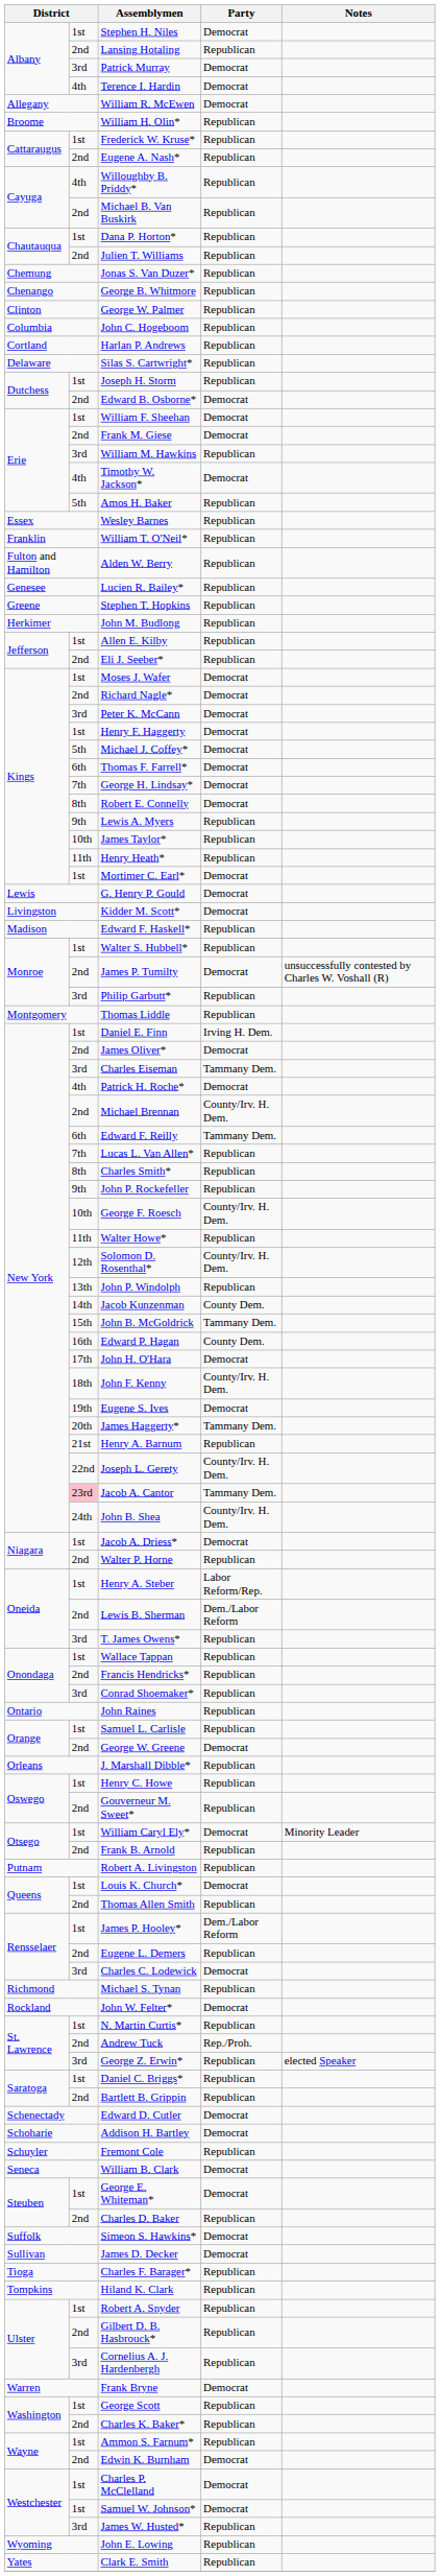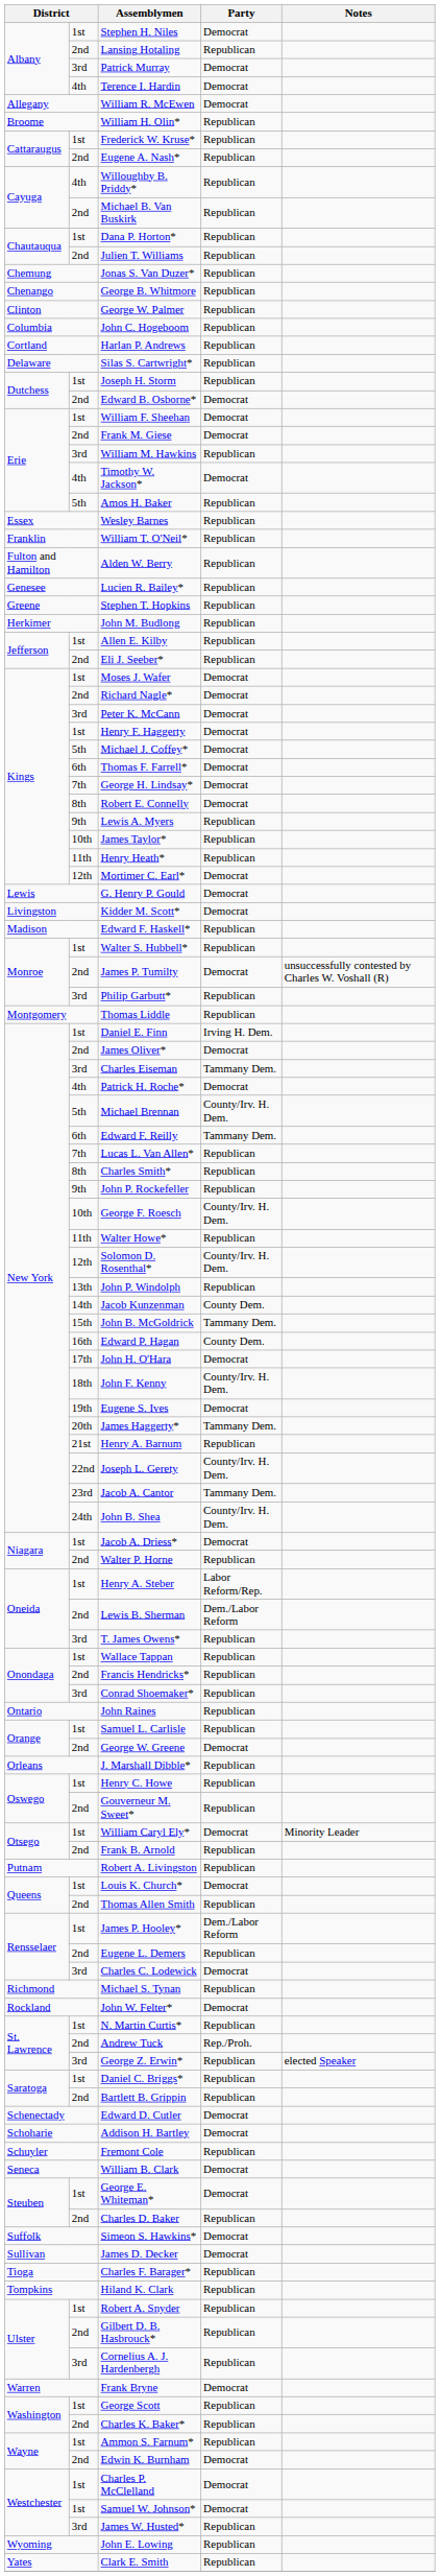 <table class=wikitable>
 <tr>
 <th colspan="2">District</th>
 <th>Assemblymen</th>
 <th>Party</th>
 <th>Notes</th>
 </tr>
 <tr>
 <td rowspan="4"><a href='#'>Albany</a></td>
 <td>1st</td>
 <td><a href='#'>Stephen H. Niles</a></td>
 <td>Democrat</td>
 <td></td>
 </tr>
 <tr>
 <td>2nd</td>
 <td><a href='#'>Lansing Hotaling</a></td>
 <td>Republican</td>
 <td></td>
 </tr>
 <tr>
 <td>3rd</td>
 <td><a href='#'>Patrick Murray</a></td>
 <td>Democrat</td>
 <td></td>
 </tr>
 <tr>
 <td>4th</td>
 <td><a href='#'>Terence I. Hardin</a></td>
 <td>Democrat</td>
 <td></td>
 </tr>
 <tr>
 <td colspan="2"><a href='#'>Allegany</a></td>
 <td><a href='#'>William R. McEwen</a></td>
 <td>Democrat</td>
 <td></td>
 </tr>
 <tr>
 <td colspan="2"><a href='#'>Broome</a></td>
 <td><a href='#'>William H. Olin</a>*</td>
 <td>Republican</td>
 <td></td>
 </tr>
 <tr>
 <td rowspan="2"><a href='#'>Cattaraugus</a></td>
 <td>1st</td>
 <td><a href='#'>Frederick W. Kruse</a>*</td>
 <td>Republican</td>
 <td></td>
 </tr>
 <tr>
 <td>2nd</td>
 <td><a href='#'>Eugene A. Nash</a>*</td>
 <td>Republican</td>
 <td></td>
 </tr>
 <tr>
 <td rowspan="2"><a href='#'>Cayuga</a></td>
 <td>4th</td>
 <td><a href='#'>Willoughby B. Priddy</a>*</td>
 <td>Republican</td>
 <td></td>
 </tr>
 <tr>
 <td>2nd</td>
 <td><a href='#'>Michael B. Van Buskirk</a></td>
 <td>Republican</td>
 <td></td>
 </tr>
 <tr>
 <td rowspan="2"><a href='#'>Chautauqua</a></td>
 <td>1st</td>
 <td><a href='#'>Dana P. Horton</a>*</td>
 <td>Republican</td>
 <td></td>
 </tr>
 <tr>
 <td>2nd</td>
 <td><a href='#'>Julien T. Williams</a></td>
 <td>Republican</td>
 <td></td>
 </tr>
 <tr>
 <td colspan="2"><a href='#'>Chemung</a></td>
 <td><a href='#'>Jonas S. Van Duzer</a>*</td>
 <td>Republican</td>
 <td></td>
 </tr>
 <tr>
 <td colspan="2"><a href='#'>Chenango</a></td>
 <td><a href='#'>George B. Whitmore</a></td>
 <td>Republican</td>
 <td></td>
 </tr>
 <tr>
 <td colspan="2"><a href='#'>Clinton</a></td>
 <td><a href='#'>George W. Palmer</a></td>
 <td>Republican</td>
 <td></td>
 </tr>
 <tr>
 <td colspan="2"><a href='#'>Columbia</a></td>
 <td><a href='#'>John C. Hogeboom</a></td>
 <td>Republican</td>
 <td></td>
 </tr>
 <tr>
 <td colspan="2"><a href='#'>Cortland</a></td>
 <td><a href='#'>Harlan P. Andrews</a></td>
 <td>Republican</td>
 <td></td>
 </tr>
 <tr>
 <td colspan="2"><a href='#'>Delaware</a></td>
 <td><a href='#'>Silas S. Cartwright</a>*</td>
 <td>Republican</td>
 <td></td>
 </tr>
 <tr>
 <td rowspan="2"><a href='#'>Dutchess</a></td>
 <td>1st</td>
 <td><a href='#'>Joseph H. Storm</a></td>
 <td>Republican</td>
 <td></td>
 </tr>
 <tr>
 <td>2nd</td>
 <td><a href='#'>Edward B. Osborne</a>*</td>
 <td>Democrat</td>
 <td></td>
 </tr>
 <tr>
 <td rowspan="5"><a href='#'>Erie</a></td>
 <td>1st</td>
 <td><a href='#'>William F. Sheehan</a></td>
 <td>Democrat</td>
 <td></td>
 </tr>
 <tr>
 <td>2nd</td>
 <td><a href='#'>Frank M. Giese</a></td>
 <td>Democrat</td>
 <td></td>
 </tr>
 <tr>
 <td>3rd</td>
 <td><a href='#'>William M. Hawkins</a></td>
 <td>Republican</td>
 <td></td>
 </tr>
 <tr>
 <td>4th</td>
 <td><a href='#'>Timothy W. Jackson</a>*</td>
 <td>Democrat</td>
 <td></td>
 </tr>
 <tr>
 <td>5th</td>
 <td><a href='#'>Amos H. Baker</a></td>
 <td>Republican</td>
 <td></td>
 </tr>
 <tr>
 <td colspan="2"><a href='#'>Essex</a></td>
 <td><a href='#'>Wesley Barnes</a></td>
 <td>Republican</td>
 <td></td>
 </tr>
 <tr>
 <td colspan="2"><a href='#'>Franklin</a></td>
 <td><a href='#'>William T. O'Neil</a>*</td>
 <td>Republican</td>
 <td></td>
 </tr>
 <tr>
 <td colspan="2"><a href='#'>Fulton</a> and <a href='#'>Hamilton</a></td>
 <td><a href='#'>Alden W. Berry</a></td>
 <td>Republican</td>
 <td></td>
 </tr>
 <tr>
 <td colspan="2"><a href='#'>Genesee</a></td>
 <td><a href='#'>Lucien R. Bailey</a>*</td>
 <td>Republican</td>
 <td></td>
 </tr>
 <tr>
 <td colspan="2"><a href='#'>Greene</a></td>
 <td><a href='#'>Stephen T. Hopkins</a></td>
 <td>Republican</td>
 <td></td>
 </tr>
 <tr>
 <td colspan="2"><a href='#'>Herkimer</a></td>
 <td><a href='#'>John M. Budlong</a></td>
 <td>Republican</td>
 <td></td>
 </tr>
 <tr>
 <td rowspan="2"><a href='#'>Jefferson</a></td>
 <td>1st</td>
 <td><a href='#'>Allen E. Kilby</a></td>
 <td>Republican</td>
 <td></td>
 </tr>
 <tr>
 <td>2nd</td>
 <td><a href='#'>Eli J. Seeber</a>*</td>
 <td>Republican</td>
 <td></td>
 </tr>
 <tr>
 <td rowspan="12"><a href='#'>Kings</a></td>
 <td>1st</td>
 <td><a href='#'>Moses J. Wafer</a></td>
 <td>Democrat</td>
 <td></td>
 </tr>
 <tr>
 <td>2nd</td>
 <td><a href='#'>Richard Nagle</a>*</td>
 <td>Democrat</td>
 <td></td>
 </tr>
 <tr>
 <td>3rd</td>
 <td><a href='#'>Peter K. McCann</a></td>
 <td>Democrat</td>
 <td></td>
 </tr>
 <tr>
 <td>1st</td>
 <td><a href='#'>Henry F. Haggerty</a></td>
 <td>Democrat</td>
 <td></td>
 </tr>
 <tr>
 <td>5th</td>
 <td><a href='#'>Michael J. Coffey</a>*</td>
 <td>Democrat</td>
 <td></td>
 </tr>
 <tr>
 <td>6th</td>
 <td><a href='#'>Thomas F. Farrell</a>*</td>
 <td>Democrat</td>
 <td></td>
 </tr>
 <tr>
 <td>7th</td>
 <td><a href='#'>George H. Lindsay</a>*</td>
 <td>Democrat</td>
 <td></td>
 </tr>
 <tr>
 <td>8th</td>
 <td><a href='#'>Robert E. Connelly</a></td>
 <td>Democrat</td>
 <td></td>
 </tr>
 <tr>
 <td>9th</td>
 <td><a href='#'>Lewis A. Myers</a></td>
 <td>Republican</td>
 <td></td>
 </tr>
 <tr>
 <td>10th</td>
 <td><a href='#'>James Taylor</a>*</td>
 <td>Republican</td>
 <td></td>
 </tr>
 <tr>
 <td>11th</td>
 <td><a href='#'>Henry Heath</a>*</td>
 <td>Republican</td>
 <td></td>
 </tr>
 <tr>
-<td>1st</td>
+<td>12th</td>
 <td><a href='#'>Mortimer C. Earl</a>*</td>
 <td>Democrat</td>
 <td></td>
 </tr>
 <tr>
 <td colspan="2"><a href='#'>Lewis</a></td>
 <td><a href='#'>G. Henry P. Gould</a></td>
 <td>Democrat</td>
 <td></td>
 </tr>
 <tr>
 <td colspan="2"><a href='#'>Livingston</a></td>
 <td><a href='#'>Kidder M. Scott</a>*</td>
 <td>Democrat</td>
 <td></td>
 </tr>
 <tr>
 <td colspan="2"><a href='#'>Madison</a></td>
 <td><a href='#'>Edward F. Haskell</a>*</td>
 <td>Republican</td>
 <td></td>
 </tr>
 <tr>
 <td rowspan="3"><a href='#'>Monroe</a></td>
 <td>1st</td>
 <td><a href='#'>Walter S. Hubbell</a>*</td>
 <td>Republican</td>
 <td></td>
 </tr>
 <tr>
 <td>2nd</td>
 <td><a href='#'>James P. Tumilty</a></td>
 <td>Democrat</td>
 <td>unsuccessfully contested by Charles W. Voshall (R)</td>
 </tr>
 <tr>
 <td>3rd</td>
 <td><a href='#'>Philip Garbutt</a>*</td>
 <td>Republican</td>
 <td></td>
 </tr>
 <tr>
 <td colspan="2"><a href='#'>Montgomery</a></td>
 <td><a href='#'>Thomas Liddle</a></td>
 <td>Republican</td>
 <td></td>
 </tr>
 <tr>
 <td rowspan="24"><a href='#'>New York</a></td>
 <td>1st</td>
 <td><a href='#'>Daniel E. Finn</a></td>
 <td>Irving H. Dem.</td>
 <td></td>
 </tr>
 <tr>
 <td>2nd</td>
 <td><a href='#'>James Oliver</a>*</td>
 <td>Democrat</td>
 <td></td>
 </tr>
 <tr>
 <td>3rd</td>
 <td><a href='#'>Charles Eiseman</a></td>
 <td>Tammany Dem.</td>
 <td></td>
 </tr>
 <tr>
 <td>4th</td>
 <td><a href='#'>Patrick H. Roche</a>*</td>
 <td>Democrat</td>
 <td></td>
 </tr>
 <tr>
-<td>2nd</td>
+<td>5th</td>
 <td><a href='#'>Michael Brennan</a></td>
 <td>County/Irv. H. Dem.</td>
 <td></td>
 </tr>
 <tr>
 <td>6th</td>
 <td><a href='#'>Edward F. Reilly</a></td>
 <td>Tammany Dem.</td>
 <td></td>
 </tr>
 <tr>
 <td>7th</td>
 <td><a href='#'>Lucas L. Van Allen</a>*</td>
 <td>Republican</td>
 <td></td>
 </tr>
 <tr>
 <td>8th</td>
 <td><a href='#'>Charles Smith</a>*</td>
 <td>Republican</td>
 <td></td>
 </tr>
 <tr>
 <td>9th</td>
 <td><a href='#'>John P. Rockefeller</a></td>
 <td>Republican</td>
 <td></td>
 </tr>
 <tr>
 <td>10th</td>
 <td><a href='#'>George F. Roesch</a></td>
 <td>County/Irv. H. Dem.</td>
 <td></td>
 </tr>
 <tr>
 <td>11th</td>
 <td><a href='#'>Walter Howe</a>*</td>
 <td>Republican</td>
 <td></td>
 </tr>
 <tr>
 <td>12th</td>
 <td><a href='#'>Solomon D. Rosenthal</a>*</td>
 <td>County/Irv. H. Dem.</td>
 <td></td>
 </tr>
 <tr>
 <td>13th</td>
 <td><a href='#'>John P. Windolph</a></td>
 <td>Republican</td>
 <td></td>
 </tr>
 <tr>
 <td>14th</td>
 <td><a href='#'>Jacob Kunzenman</a></td>
 <td>County Dem.</td>
 <td></td>
 </tr>
 <tr>
 <td>15th</td>
 <td><a href='#'>John B. McGoldrick</a></td>
 <td>Tammany Dem.</td>
 <td></td>
 </tr>
 <tr>
 <td>16th</td>
 <td><a href='#'>Edward P. Hagan</a></td>
 <td>County Dem.</td>
 <td></td>
 </tr>
 <tr>
 <td>17th</td>
 <td><a href='#'>John H. O'Hara</a></td>
 <td>Democrat</td>
 <td></td>
 </tr>
 <tr>
 <td>18th</td>
 <td><a href='#'>John F. Kenny</a></td>
 <td>County/Irv. H. Dem.</td>
 <td></td>
 </tr>
 <tr>
 <td>19th</td>
 <td><a href='#'>Eugene S. Ives</a></td>
 <td>Democrat</td>
 <td></td>
 </tr>
 <tr>
 <td>20th</td>
 <td><a href='#'>James Haggerty</a>*</td>
 <td>Tammany Dem.</td>
 <td></td>
 </tr>
 <tr>
 <td>21st</td>
 <td><a href='#'>Henry A. Barnum</a></td>
 <td>Republican</td>
 <td></td>
 </tr>
 <tr>
 <td>22nd</td>
 <td><a href='#'>Joseph L. Gerety</a></td>
 <td>County/Irv. H. Dem.</td>
 <td></td>
 </tr>
 <tr>
-<td style="background: pink;">23rd</td>
+<td>23rd</td>
 <td><a href='#'>Jacob A. Cantor</a></td>
 <td>Tammany Dem.</td>
 <td></td>
 </tr>
 <tr>
 <td>24th</td>
 <td><a href='#'>John B. Shea</a></td>
 <td>County/Irv. H. Dem.</td>
 <td></td>
 </tr>
 <tr>
 <td rowspan="2"><a href='#'>Niagara</a></td>
 <td>1st</td>
 <td><a href='#'>Jacob A. Driess</a>*</td>
 <td>Democrat</td>
 <td></td>
 </tr>
 <tr>
 <td>2nd</td>
 <td><a href='#'>Walter P. Horne</a></td>
 <td>Republican</td>
 <td></td>
 </tr>
 <tr>
 <td rowspan="3"><a href='#'>Oneida</a></td>
 <td>1st</td>
 <td><a href='#'>Henry A. Steber</a></td>
 <td>Labor Reform/Rep.</td>
 <td></td>
 </tr>
 <tr>
 <td>2nd</td>
 <td><a href='#'>Lewis B. Sherman</a></td>
 <td>Dem./Labor Reform</td>
 <td></td>
 </tr>
 <tr>
 <td>3rd</td>
 <td><a href='#'>T. James Owens</a>*</td>
 <td>Republican</td>
 <td></td>
 </tr>
 <tr>
 <td rowspan="3"><a href='#'>Onondaga</a></td>
 <td>1st</td>
 <td><a href='#'>Wallace Tappan</a></td>
 <td>Republican</td>
 <td></td>
 </tr>
 <tr>
 <td>2nd</td>
 <td><a href='#'>Francis Hendricks</a>*</td>
 <td>Republican</td>
 <td></td>
 </tr>
 <tr>
 <td>3rd</td>
 <td><a href='#'>Conrad Shoemaker</a>*</td>
 <td>Republican</td>
 <td></td>
 </tr>
 <tr>
 <td colspan="2"><a href='#'>Ontario</a></td>
 <td><a href='#'>John Raines</a></td>
 <td>Republican</td>
 <td></td>
 </tr>
 <tr>
 <td rowspan="2"><a href='#'>Orange</a></td>
 <td>1st</td>
 <td><a href='#'>Samuel L. Carlisle</a></td>
 <td>Republican</td>
 <td></td>
 </tr>
 <tr>
 <td>2nd</td>
 <td><a href='#'>George W. Greene</a></td>
 <td>Democrat</td>
 <td></td>
 </tr>
 <tr>
 <td colspan="2"><a href='#'>Orleans</a></td>
 <td><a href='#'>J. Marshall Dibble</a>*</td>
 <td>Republican</td>
 <td></td>
 </tr>
 <tr>
 <td rowspan="2"><a href='#'>Oswego</a></td>
 <td>1st</td>
 <td><a href='#'>Henry C. Howe</a></td>
 <td>Republican</td>
 <td></td>
 </tr>
 <tr>
 <td>2nd</td>
 <td><a href='#'>Gouverneur M. Sweet</a>*</td>
 <td>Republican</td>
 <td></td>
 </tr>
 <tr>
 <td rowspan="2"><a href='#'>Otsego</a></td>
 <td>1st</td>
 <td><a href='#'>William Caryl Ely</a>*</td>
 <td>Democrat</td>
 <td>Minority Leader</td>
 </tr>
 <tr>
 <td>2nd</td>
 <td><a href='#'>Frank B. Arnold</a></td>
 <td>Republican</td>
 <td></td>
 </tr>
 <tr>
 <td colspan="2"><a href='#'>Putnam</a></td>
 <td><a href='#'>Robert A. Livingston</a></td>
 <td>Republican</td>
 <td></td>
 </tr>
 <tr>
 <td rowspan="2"><a href='#'>Queens</a></td>
 <td>1st</td>
 <td><a href='#'>Louis K. Church</a>*</td>
 <td>Democrat</td>
 <td></td>
 </tr>
 <tr>
 <td>2nd</td>
 <td><a href='#'>Thomas Allen Smith</a></td>
 <td>Republican</td>
 <td></td>
 </tr>
 <tr>
 <td rowspan="3"><a href='#'>Rensselaer</a></td>
 <td>1st</td>
 <td><a href='#'>James P. Hooley</a>*</td>
 <td>Dem./Labor Reform</td>
 <td></td>
 </tr>
 <tr>
 <td>2nd</td>
 <td><a href='#'>Eugene L. Demers</a></td>
 <td>Republican</td>
 <td></td>
 </tr>
 <tr>
 <td>3rd</td>
 <td><a href='#'>Charles C. Lodewick</a></td>
 <td>Democrat</td>
 <td></td>
 </tr>
 <tr>
 <td colspan="2"><a href='#'>Richmond</a></td>
 <td><a href='#'>Michael S. Tynan</a></td>
 <td>Republican</td>
 <td></td>
 </tr>
 <tr>
 <td colspan="2"><a href='#'>Rockland</a></td>
 <td><a href='#'>John W. Felter</a>*</td>
 <td>Democrat</td>
 <td></td>
 </tr>
 <tr>
 <td rowspan="3"><a href='#'>St. Lawrence</a></td>
 <td>1st</td>
 <td><a href='#'>N. Martin Curtis</a>*</td>
 <td>Republican</td>
 <td></td>
 </tr>
 <tr>
 <td>2nd</td>
 <td><a href='#'>Andrew Tuck</a></td>
 <td>Rep./Proh.</td>
 <td></td>
 </tr>
 <tr>
 <td>3rd</td>
 <td><a href='#'>George Z. Erwin</a>*</td>
 <td>Republican</td>
 <td>elected <a href='#'>Speaker</a></td>
 </tr>
 <tr>
 <td rowspan="2"><a href='#'>Saratoga</a></td>
 <td>1st</td>
 <td><a href='#'>Daniel C. Briggs</a>*</td>
 <td>Republican</td>
 <td></td>
 </tr>
 <tr>
 <td>2nd</td>
 <td><a href='#'>Bartlett B. Grippin</a></td>
 <td>Republican</td>
 <td></td>
 </tr>
 <tr>
 <td colspan="2"><a href='#'>Schenectady</a></td>
 <td><a href='#'>Edward D. Cutler</a></td>
 <td>Democrat</td>
 <td></td>
 </tr>
 <tr>
 <td colspan="2"><a href='#'>Schoharie</a></td>
 <td><a href='#'>Addison H. Bartley</a></td>
 <td>Democrat</td>
 <td></td>
 </tr>
 <tr>
 <td colspan="2"><a href='#'>Schuyler</a></td>
 <td><a href='#'>Fremont Cole</a></td>
 <td>Republican</td>
 <td></td>
 </tr>
 <tr>
 <td colspan="2"><a href='#'>Seneca</a></td>
 <td><a href='#'>William B. Clark</a></td>
 <td>Democrat</td>
 <td></td>
 </tr>
 <tr>
 <td rowspan="2"><a href='#'>Steuben</a></td>
 <td>1st</td>
 <td><a href='#'>George E. Whiteman</a>*</td>
 <td>Democrat</td>
 <td></td>
 </tr>
 <tr>
 <td>2nd</td>
 <td><a href='#'>Charles D. Baker</a></td>
 <td>Republican</td>
 <td></td>
 </tr>
 <tr>
 <td colspan="2"><a href='#'>Suffolk</a></td>
 <td><a href='#'>Simeon S. Hawkins</a>*</td>
 <td>Democrat</td>
 <td></td>
 </tr>
 <tr>
 <td colspan="2"><a href='#'>Sullivan</a></td>
 <td><a href='#'>James D. Decker</a></td>
 <td>Democrat</td>
 <td></td>
 </tr>
 <tr>
 <td colspan="2"><a href='#'>Tioga</a></td>
 <td><a href='#'>Charles F. Barager</a>*</td>
 <td>Republican</td>
 <td></td>
 </tr>
 <tr>
 <td colspan="2"><a href='#'>Tompkins</a></td>
 <td><a href='#'>Hiland K. Clark</a></td>
 <td>Republican</td>
 <td></td>
 </tr>
 <tr>
 <td rowspan="3"><a href='#'>Ulster</a></td>
 <td>1st</td>
 <td><a href='#'>Robert A. Snyder</a></td>
 <td>Republican</td>
 <td></td>
 </tr>
 <tr>
 <td>2nd</td>
 <td><a href='#'>Gilbert D. B. Hasbrouck</a>*</td>
 <td>Republican</td>
 <td></td>
 </tr>
 <tr>
 <td>3rd</td>
 <td><a href='#'>Cornelius A. J. Hardenbergh</a></td>
 <td>Republican</td>
 <td></td>
 </tr>
 <tr>
 <td colspan="2"><a href='#'>Warren</a></td>
 <td><a href='#'>Frank Bryne</a></td>
 <td>Democrat</td>
 <td></td>
 </tr>
 <tr>
 <td rowspan="2"><a href='#'>Washington</a></td>
 <td>1st</td>
 <td><a href='#'>George Scott</a></td>
 <td>Republican</td>
 <td></td>
 </tr>
 <tr>
 <td>2nd</td>
 <td><a href='#'>Charles K. Baker</a>*</td>
 <td>Republican</td>
 <td></td>
 </tr>
 <tr>
 <td rowspan="2"><a href='#'>Wayne</a></td>
 <td>1st</td>
 <td><a href='#'>Ammon S. Farnum</a>*</td>
 <td>Republican</td>
 <td></td>
 </tr>
 <tr>
 <td>2nd</td>
 <td><a href='#'>Edwin K. Burnham</a></td>
 <td>Democrat</td>
 <td></td>
 </tr>
 <tr>
 <td rowspan="3"><a href='#'>Westchester</a></td>
 <td>1st</td>
 <td><a href='#'>Charles P. McClelland</a></td>
 <td>Democrat</td>
 <td></td>
 </tr>
 <tr>
 <td>1st</td>
 <td><a href='#'>Samuel W. Johnson</a>*</td>
 <td>Democrat</td>
 <td></td>
 </tr>
 <tr>
 <td>3rd</td>
 <td><a href='#'>James W. Husted</a>*</td>
 <td>Republican</td>
 <td></td>
 </tr>
 <tr>
 <td colspan="2"><a href='#'>Wyoming</a></td>
 <td><a href='#'>John E. Lowing</a></td>
 <td>Republican</td>
 <td></td>
 </tr>
 <tr>
 <td colspan="2"><a href='#'>Yates</a></td>
 <td><a href='#'>Clark E. Smith</a></td>
 <td>Republican</td>
 <td></td>
 </tr>
 <tr>
 </tr>
 </table>
